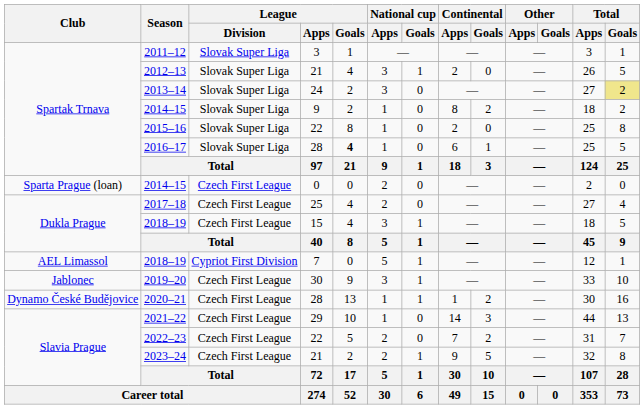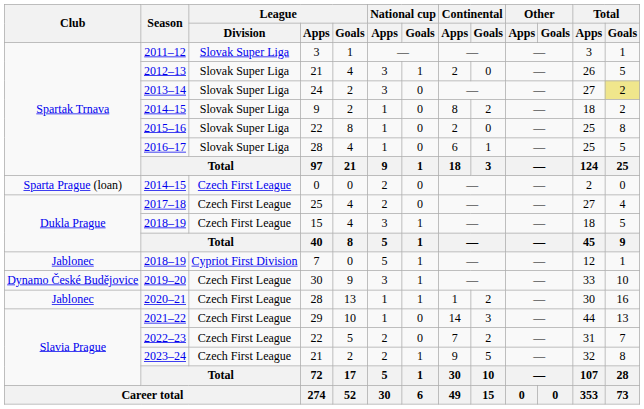 <table class="wikitable" style="text-align:center">
 <tr>
 <th rowspan="2">Club</th>
 <th rowspan="2">Season</th>
 <th colspan="3">League</th>
 <th colspan="2">National cup</th>
 <th colspan="2">Continental</th>
 <th colspan="2">Other</th>
 <th colspan="2">Total</th>
 </tr>
 <tr>
 <th>Division</th>
 <th>Apps</th>
 <th>Goals</th>
 <th>Apps</th>
 <th>Goals</th>
 <th>Apps</th>
 <th>Goals</th>
 <th>Apps</th>
 <th>Goals</th>
 <th>Apps</th>
 <th>Goals</th>
 </tr>
 <tr>
 <td rowspan="7"><a href='#'>Spartak Trnava</a></td>
 <td><a href='#'>2011–12</a></td>
 <td><a href='#'>Slovak Super Liga</a></td>
 <td>3</td>
 <td>1</td>
 <td colspan="2">—</td>
 <td colspan="2">—</td>
 <td colspan="2">—</td>
 <td>3</td>
 <td>1</td>
 </tr>
 <tr>
 <td><a href='#'>2012–13</a></td>
 <td>Slovak Super Liga</td>
 <td>21</td>
 <td>4</td>
 <td>3</td>
 <td>1</td>
 <td>2</td>
 <td>0</td>
 <td colspan="2">—</td>
 <td>26</td>
 <td>5</td>
 </tr>
 <tr>
 <td><a href='#'>2013–14</a></td>
 <td>Slovak Super Liga</td>
 <td>24</td>
 <td>2</td>
 <td>3</td>
 <td>0</td>
 <td colspan="2">—</td>
 <td colspan="2">—</td>
 <td>27</td>
 <td style="background: khaki;">2</td>
 </tr>
 <tr>
 <td><a href='#'>2014–15</a></td>
 <td>Slovak Super Liga</td>
 <td>9</td>
 <td>2</td>
 <td>1</td>
 <td>0</td>
 <td>8</td>
 <td>2</td>
 <td colspan="2">—</td>
 <td>18</td>
 <td>2</td>
 </tr>
 <tr>
 <td><a href='#'>2015–16</a></td>
 <td>Slovak Super Liga</td>
 <td>22</td>
 <td>8</td>
 <td>1</td>
 <td>0</td>
 <td>2</td>
 <td>0</td>
 <td colspan="2">—</td>
 <td>25</td>
 <td>8</td>
 </tr>
 <tr>
 <td><a href='#'>2016–17</a></td>
 <td>Slovak Super Liga</td>
 <td>28</td>
-<td><strong>4</strong></td>
+<td>4</td>
 <td>1</td>
 <td>0</td>
 <td>6</td>
 <td>1</td>
 <td colspan="2">—</td>
 <td>25</td>
 <td>5</td>
 </tr>
 <tr>
 <th colspan="2">Total</th>
 <th>97</th>
 <th>21</th>
 <th>9</th>
 <th>1</th>
 <th>18</th>
 <th>3</th>
 <th colspan="2">—</th>
 <th>124</th>
 <th>25</th>
 </tr>
 <tr>
 <td><a href='#'>Sparta Prague</a> (loan)</td>
 <td><a href='#'>2014–15</a></td>
 <td><a href='#'>Czech First League</a></td>
 <td>0</td>
 <td>0</td>
 <td>2</td>
 <td>0</td>
 <td colspan="2">—</td>
 <td colspan="2">—</td>
 <td>2</td>
 <td>0</td>
 </tr>
 <tr>
 <td rowspan="3"><a href='#'>Dukla Prague</a></td>
 <td><a href='#'>2017–18</a></td>
 <td>Czech First League</td>
 <td>25</td>
 <td>4</td>
 <td>2</td>
 <td>0</td>
 <td colspan="2">—</td>
 <td colspan="2">—</td>
 <td>27</td>
 <td>4</td>
 </tr>
 <tr>
 <td><a href='#'>2018–19</a></td>
 <td>Czech First League</td>
 <td>15</td>
 <td>4</td>
 <td>3</td>
 <td>1</td>
 <td colspan="2">—</td>
 <td colspan="2">—</td>
 <td>18</td>
 <td>5</td>
 </tr>
 <tr>
 <th colspan="2">Total</th>
 <th>40</th>
 <th>8</th>
 <th>5</th>
 <th>1</th>
 <th colspan="2">—</th>
 <th colspan="2">—</th>
 <th>45</th>
 <th>9</th>
 </tr>
 <tr>
-<td><a href='#'>AEL Limassol</a></td>
+<td><a href='#'>Jablonec</a></td>
 <td><a href='#'>2018–19</a></td>
 <td><a href='#'>Cypriot First Division</a></td>
 <td>7</td>
 <td>0</td>
 <td>5</td>
 <td>1</td>
 <td colspan="2">—</td>
 <td colspan="2">—</td>
 <td>12</td>
 <td>1</td>
 </tr>
 <tr>
-<td><a href='#'>Jablonec</a></td>
+<td><a href='#'>Dynamo České Budějovice</a></td>
 <td><a href='#'>2019–20</a></td>
 <td>Czech First League</td>
 <td>30</td>
 <td>9</td>
 <td>3</td>
 <td>1</td>
 <td colspan="2">—</td>
 <td colspan="2">—</td>
 <td>33</td>
 <td>10</td>
 </tr>
 <tr>
-<td><a href='#'>Dynamo České Budějovice</a></td>
+<td><a href='#'>Jablonec</a></td>
 <td><a href='#'>2020–21</a></td>
 <td>Czech First League</td>
 <td>28</td>
 <td>13</td>
 <td>1</td>
 <td>1</td>
 <td>1</td>
 <td>2</td>
 <td colspan="2">—</td>
 <td>30</td>
 <td>16</td>
 </tr>
 <tr>
 <td rowspan="4"><a href='#'>Slavia Prague</a></td>
 <td><a href='#'>2021–22</a></td>
 <td>Czech First League</td>
 <td>29</td>
 <td>10</td>
 <td>1</td>
 <td>0</td>
 <td>14</td>
 <td>3</td>
 <td colspan="2">—</td>
 <td>44</td>
 <td>13</td>
 </tr>
 <tr>
 <td><a href='#'>2022–23</a></td>
 <td>Czech First League</td>
 <td>22</td>
 <td>5</td>
 <td>2</td>
 <td>0</td>
 <td>7</td>
 <td>2</td>
 <td colspan="2">—</td>
 <td>31</td>
 <td>7</td>
 </tr>
 <tr>
 <td><a href='#'>2023–24</a></td>
 <td>Czech First League</td>
 <td>21</td>
 <td>2</td>
 <td>2</td>
 <td>1</td>
 <td>9</td>
 <td>5</td>
 <td colspan="2">—</td>
 <td>32</td>
 <td>8</td>
 </tr>
 <tr>
 <th colspan="2">Total</th>
 <th>72</th>
 <th>17</th>
 <th>5</th>
 <th>1</th>
 <th>30</th>
 <th>10</th>
 <th colspan="2">—</th>
 <th>107</th>
 <th>28</th>
 </tr>
 <tr>
 <th colspan="3">Career total</th>
 <th>274</th>
 <th>52</th>
 <th>30</th>
 <th>6</th>
 <th>49</th>
 <th>15</th>
 <th>0</th>
 <th>0</th>
 <th>353</th>
 <th>73</th>
 </tr>
 </table>
